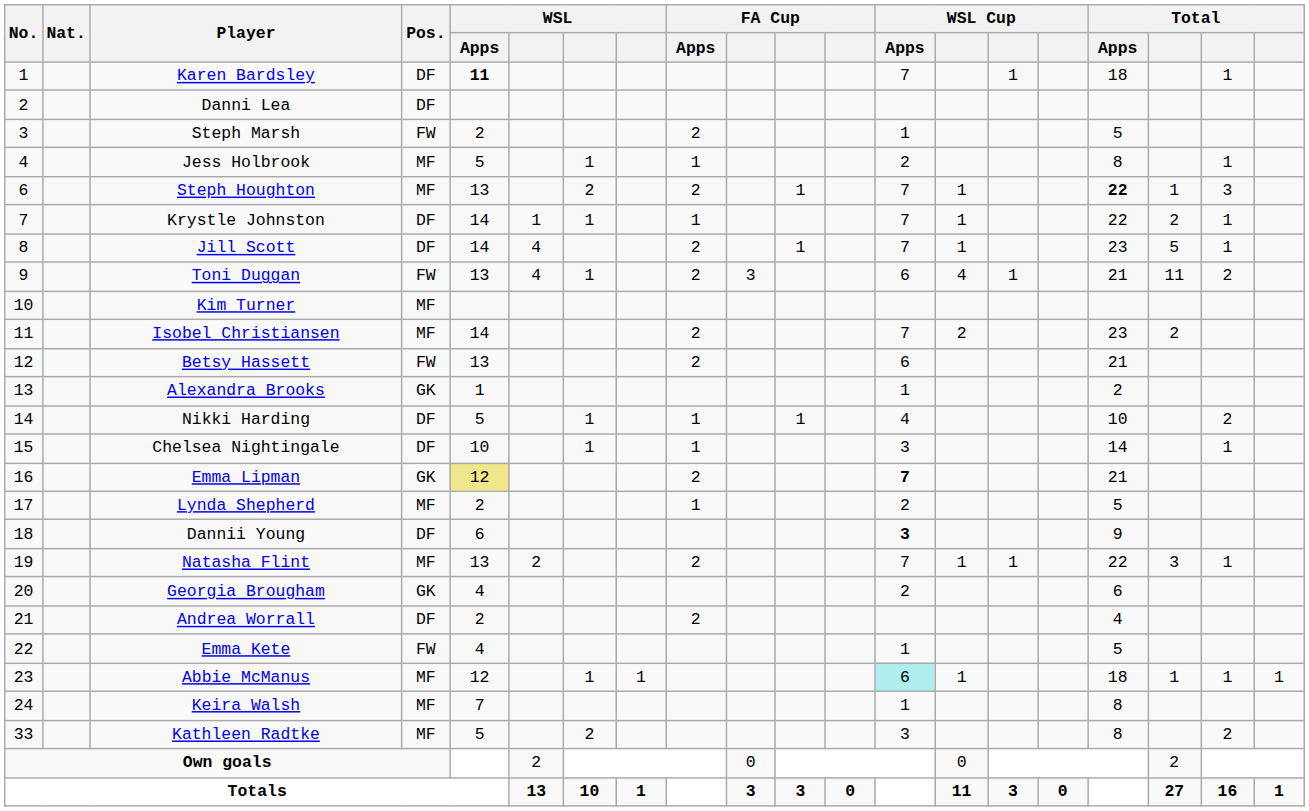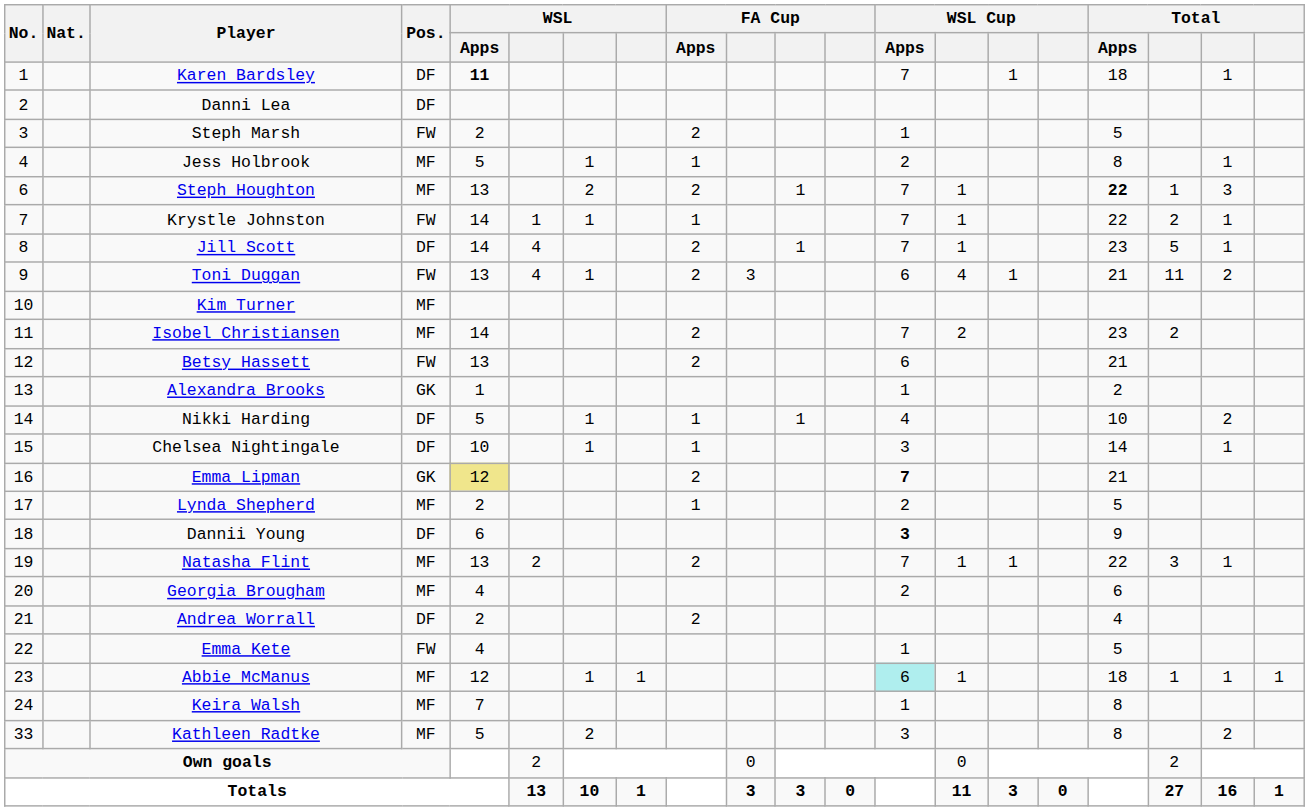 <table class="wikitable sortable alternance"  style="font-size:86%; text-align:center; line-height:14px; width:70%;">
 <tr>
 <th rowspan="2" style="width:10px;"><strong>No.</strong></th>
 <th rowspan="2" style="width:10px;"><strong>Nat.</strong></th>
 <th rowspan="2" scope="col" style="width:275px;"><strong>Player</strong></th>
 <th rowspan="2" style="width:10px;"><strong>Pos.</strong></th>
 <th colspan="4"><strong>WSL</strong></th>
 <th colspan="4"><strong>FA Cup</strong></th>
 <th colspan="4"><strong>WSL Cup</strong></th>
 <th colspan="4"><strong>Total</strong></th>
 </tr>
 <tr style="text-align:center;">
 <th width=40><strong>Apps</strong></th>
 <th width=40></th>
 <th width=40></th>
 <th width=40></th>
 <th width=40><strong>Apps</strong></th>
 <th width=40></th>
 <th width=40></th>
 <th width=40></th>
 <th width=40><strong>Apps</strong></th>
 <th width=40></th>
 <th width=40></th>
 <th width=40></th>
 <th width=40><strong>Apps</strong></th>
 <th width=40></th>
 <th width=40></th>
 <th width=40></th>
 </tr>
 <tr>
 <td>1</td>
 <td></td>
 <td><a href='#'>Karen Bardsley</a></td>
 <td>DF</td>
 <td><strong>11</strong></td>
 <td></td>
 <td></td>
 <td></td>
 <td></td>
 <td></td>
 <td></td>
 <td></td>
 <td>7</td>
 <td></td>
 <td>1</td>
 <td></td>
 <td>18</td>
 <td></td>
 <td>1</td>
 <td></td>
 </tr>
 <tr>
 <td>2</td>
 <td></td>
 <td>Danni Lea</td>
 <td>DF</td>
 <td></td>
 <td></td>
 <td></td>
 <td></td>
 <td></td>
 <td></td>
 <td></td>
 <td></td>
 <td></td>
 <td></td>
 <td></td>
 <td></td>
 <td></td>
 <td></td>
 <td></td>
 <td></td>
 </tr>
 <tr>
 <td>3</td>
 <td></td>
 <td>Steph Marsh</td>
 <td>FW</td>
 <td>2</td>
 <td></td>
 <td></td>
 <td></td>
 <td>2</td>
 <td></td>
 <td></td>
 <td></td>
 <td>1</td>
 <td></td>
 <td></td>
 <td></td>
 <td>5</td>
 <td></td>
 <td></td>
 <td></td>
 </tr>
 <tr>
 <td>4</td>
 <td></td>
 <td>Jess Holbrook</td>
 <td>MF</td>
 <td>5</td>
 <td></td>
 <td>1</td>
 <td></td>
 <td>1</td>
 <td></td>
 <td></td>
 <td></td>
 <td>2</td>
 <td></td>
 <td></td>
 <td></td>
 <td>8</td>
 <td></td>
 <td>1</td>
 <td></td>
 </tr>
 <tr>
 <td>6</td>
 <td></td>
 <td><a href='#'>Steph Houghton</a></td>
 <td>MF</td>
 <td>13</td>
 <td></td>
 <td>2</td>
 <td></td>
 <td>2</td>
 <td></td>
 <td>1</td>
 <td></td>
 <td>7</td>
 <td>1</td>
 <td></td>
 <td></td>
 <td><strong>22</strong></td>
 <td>1</td>
 <td>3</td>
 <td></td>
 </tr>
 <tr>
 <td>7</td>
 <td></td>
 <td>Krystle Johnston</td>
-<td>DF</td>
+<td>FW</td>
 <td>14</td>
 <td>1</td>
 <td>1</td>
 <td></td>
 <td>1</td>
 <td></td>
 <td></td>
 <td></td>
 <td>7</td>
 <td>1</td>
 <td></td>
 <td></td>
 <td>22</td>
 <td>2</td>
 <td>1</td>
 <td></td>
 </tr>
 <tr>
 <td>8</td>
 <td></td>
 <td><a href='#'>Jill Scott</a></td>
 <td>DF</td>
 <td>14</td>
 <td>4</td>
 <td></td>
 <td></td>
 <td>2</td>
 <td></td>
 <td>1</td>
 <td></td>
 <td>7</td>
 <td>1</td>
 <td></td>
 <td></td>
 <td>23</td>
 <td>5</td>
 <td>1</td>
 <td></td>
 </tr>
 <tr>
 <td>9</td>
 <td></td>
 <td><a href='#'>Toni Duggan</a></td>
 <td>FW</td>
 <td>13</td>
 <td>4</td>
 <td>1</td>
 <td></td>
 <td>2</td>
 <td>3</td>
 <td></td>
 <td></td>
 <td>6</td>
 <td>4</td>
 <td>1</td>
 <td></td>
 <td>21</td>
 <td>11</td>
 <td>2</td>
 <td></td>
 </tr>
 <tr>
 <td>10</td>
 <td></td>
 <td><a href='#'>Kim Turner</a></td>
 <td>MF</td>
 <td></td>
 <td></td>
 <td></td>
 <td></td>
 <td></td>
 <td></td>
 <td></td>
 <td></td>
 <td></td>
 <td></td>
 <td></td>
 <td></td>
 <td></td>
 <td></td>
 <td></td>
 <td></td>
 </tr>
 <tr>
 <td>11</td>
 <td></td>
 <td><a href='#'>Isobel Christiansen</a></td>
 <td>MF</td>
 <td>14</td>
 <td></td>
 <td></td>
 <td></td>
 <td>2</td>
 <td></td>
 <td></td>
 <td></td>
 <td>7</td>
 <td>2</td>
 <td></td>
 <td></td>
 <td>23</td>
 <td>2</td>
 <td></td>
 <td></td>
 </tr>
 <tr>
 <td>12</td>
 <td></td>
 <td><a href='#'>Betsy Hassett</a></td>
 <td>FW</td>
 <td>13</td>
 <td></td>
 <td></td>
 <td></td>
 <td>2</td>
 <td></td>
 <td></td>
 <td></td>
 <td>6</td>
 <td></td>
 <td></td>
 <td></td>
 <td>21</td>
 <td></td>
 <td></td>
 <td></td>
 </tr>
 <tr>
 <td>13</td>
 <td></td>
 <td><a href='#'>Alexandra Brooks</a></td>
 <td>GK</td>
 <td>1</td>
 <td></td>
 <td></td>
 <td></td>
 <td></td>
 <td></td>
 <td></td>
 <td></td>
 <td>1</td>
 <td></td>
 <td></td>
 <td></td>
 <td>2</td>
 <td></td>
 <td></td>
 <td></td>
 </tr>
 <tr>
 <td>14</td>
 <td></td>
 <td>Nikki Harding</td>
 <td>DF</td>
 <td>5</td>
 <td></td>
 <td>1</td>
 <td></td>
 <td>1</td>
 <td></td>
 <td>1</td>
 <td></td>
 <td>4</td>
 <td></td>
 <td></td>
 <td></td>
 <td>10</td>
 <td></td>
 <td>2</td>
 <td></td>
 </tr>
 <tr>
 <td>15</td>
 <td></td>
 <td>Chelsea Nightingale</td>
 <td>DF</td>
 <td>10</td>
 <td></td>
 <td>1</td>
 <td></td>
 <td>1</td>
 <td></td>
 <td></td>
 <td></td>
 <td>3</td>
 <td></td>
 <td></td>
 <td></td>
 <td>14</td>
 <td></td>
 <td>1</td>
 <td></td>
 </tr>
 <tr>
 <td>16</td>
 <td></td>
 <td><a href='#'>Emma Lipman</a></td>
 <td>GK</td>
 <td style="background: khaki;">12</td>
 <td></td>
 <td></td>
 <td></td>
 <td>2</td>
 <td></td>
 <td></td>
 <td></td>
 <td><strong>7</strong></td>
 <td></td>
 <td></td>
 <td></td>
 <td>21</td>
 <td></td>
 <td></td>
 <td></td>
 </tr>
 <tr>
 <td>17</td>
 <td></td>
 <td><a href='#'>Lynda Shepherd</a></td>
 <td>MF</td>
 <td>2</td>
 <td></td>
 <td></td>
 <td></td>
 <td>1</td>
 <td></td>
 <td></td>
 <td></td>
 <td>2</td>
 <td></td>
 <td></td>
 <td></td>
 <td>5</td>
 <td></td>
 <td></td>
 <td></td>
 </tr>
 <tr>
 <td>18</td>
 <td></td>
 <td>Dannii Young</td>
 <td>DF</td>
 <td>6</td>
 <td></td>
 <td></td>
 <td></td>
 <td></td>
 <td></td>
 <td></td>
 <td></td>
 <td><strong>3</strong></td>
 <td></td>
 <td></td>
 <td></td>
 <td>9</td>
 <td></td>
 <td></td>
 <td></td>
 </tr>
 <tr>
 <td>19</td>
 <td></td>
 <td><a href='#'>Natasha Flint</a></td>
 <td>MF</td>
 <td>13</td>
 <td>2</td>
 <td></td>
 <td></td>
 <td>2</td>
 <td></td>
 <td></td>
 <td></td>
 <td>7</td>
 <td>1</td>
 <td>1</td>
 <td></td>
 <td>22</td>
 <td>3</td>
 <td>1</td>
 <td></td>
 </tr>
 <tr>
 <td>20</td>
 <td></td>
 <td><a href='#'>Georgia Brougham</a></td>
-<td>GK</td>
+<td>MF</td>
 <td>4</td>
 <td></td>
 <td></td>
 <td></td>
 <td></td>
 <td></td>
 <td></td>
 <td></td>
 <td>2</td>
 <td></td>
 <td></td>
 <td></td>
 <td>6</td>
 <td></td>
 <td></td>
 <td></td>
 </tr>
 <tr>
 <td>21</td>
 <td></td>
 <td><a href='#'>Andrea Worrall</a></td>
 <td>DF</td>
 <td>2</td>
 <td></td>
 <td></td>
 <td></td>
 <td>2</td>
 <td></td>
 <td></td>
 <td></td>
 <td></td>
 <td></td>
 <td></td>
 <td></td>
 <td>4</td>
 <td></td>
 <td></td>
 <td></td>
 </tr>
 <tr>
 <td>22</td>
 <td></td>
 <td><a href='#'>Emma Kete</a></td>
 <td>FW</td>
 <td>4</td>
 <td></td>
 <td></td>
 <td></td>
 <td></td>
 <td></td>
 <td></td>
 <td></td>
 <td>1</td>
 <td></td>
 <td></td>
 <td></td>
 <td>5</td>
 <td></td>
 <td></td>
 <td></td>
 </tr>
 <tr>
 <td>23</td>
 <td></td>
 <td><a href='#'>Abbie McManus</a></td>
 <td>MF</td>
 <td>12</td>
 <td></td>
 <td>1</td>
 <td>1</td>
 <td></td>
 <td></td>
 <td></td>
 <td></td>
 <td style="background: paleturquoise;">6</td>
 <td>1</td>
 <td></td>
 <td></td>
 <td>18</td>
 <td>1</td>
 <td>1</td>
 <td>1</td>
 </tr>
 <tr>
 <td>24</td>
 <td></td>
 <td><a href='#'>Keira Walsh</a></td>
 <td>MF</td>
 <td>7</td>
 <td></td>
 <td></td>
 <td></td>
 <td></td>
 <td></td>
 <td></td>
 <td></td>
 <td>1</td>
 <td></td>
 <td></td>
 <td></td>
 <td>8</td>
 <td></td>
 <td></td>
 <td></td>
 </tr>
 <tr>
 <td>33</td>
 <td></td>
 <td><a href='#'>Kathleen Radtke</a></td>
 <td>MF</td>
 <td>5</td>
 <td></td>
 <td>2</td>
 <td></td>
 <td></td>
 <td></td>
 <td></td>
 <td></td>
 <td>3</td>
 <td></td>
 <td></td>
 <td></td>
 <td>8</td>
 <td></td>
 <td>2</td>
 <td></td>
 </tr>
 <tr class="sortbottom">
 <td colspan="4"><strong>Own goals</strong></td>
 <td ! style="background:white; text-align: center;"></td>
 <td>2</td>
 <td ! colspan="3" style="background:white; text-align: center;"></td>
 <td>0</td>
 <td ! colspan="3" style="background:white; text-align: center;"></td>
 <td>0</td>
 <td ! colspan="3" style="background:white; text-align: center;"></td>
 <td>2</td>
 <td ! colspan="2" style="background:white; text-align: center;"></td>
 </tr>
 <tr class="sortbottom">
 <td colspan="5"  style="background:white; text-align: center;"><strong>Totals</strong></td>
 <td><strong>13</strong></td>
 <td><strong>10</strong></td>
 <td><strong>1</strong></td>
 <td ! rowspan="2" style="background:white; text-align: center;"></td>
 <td><strong> 3</strong></td>
 <td><strong> 3</strong></td>
 <td><strong>0</strong></td>
 <td ! rowspan="2" style="background:white; text-align: center;"></td>
 <td><strong>11</strong></td>
 <td><strong> 3</strong></td>
 <td><strong>0</strong></td>
 <td ! rowspan="2" style="background:white; text-align: center;"></td>
 <td><strong>27</strong></td>
 <td><strong>16</strong></td>
 <td><strong>1</strong></td>
 </tr>
 </table>
